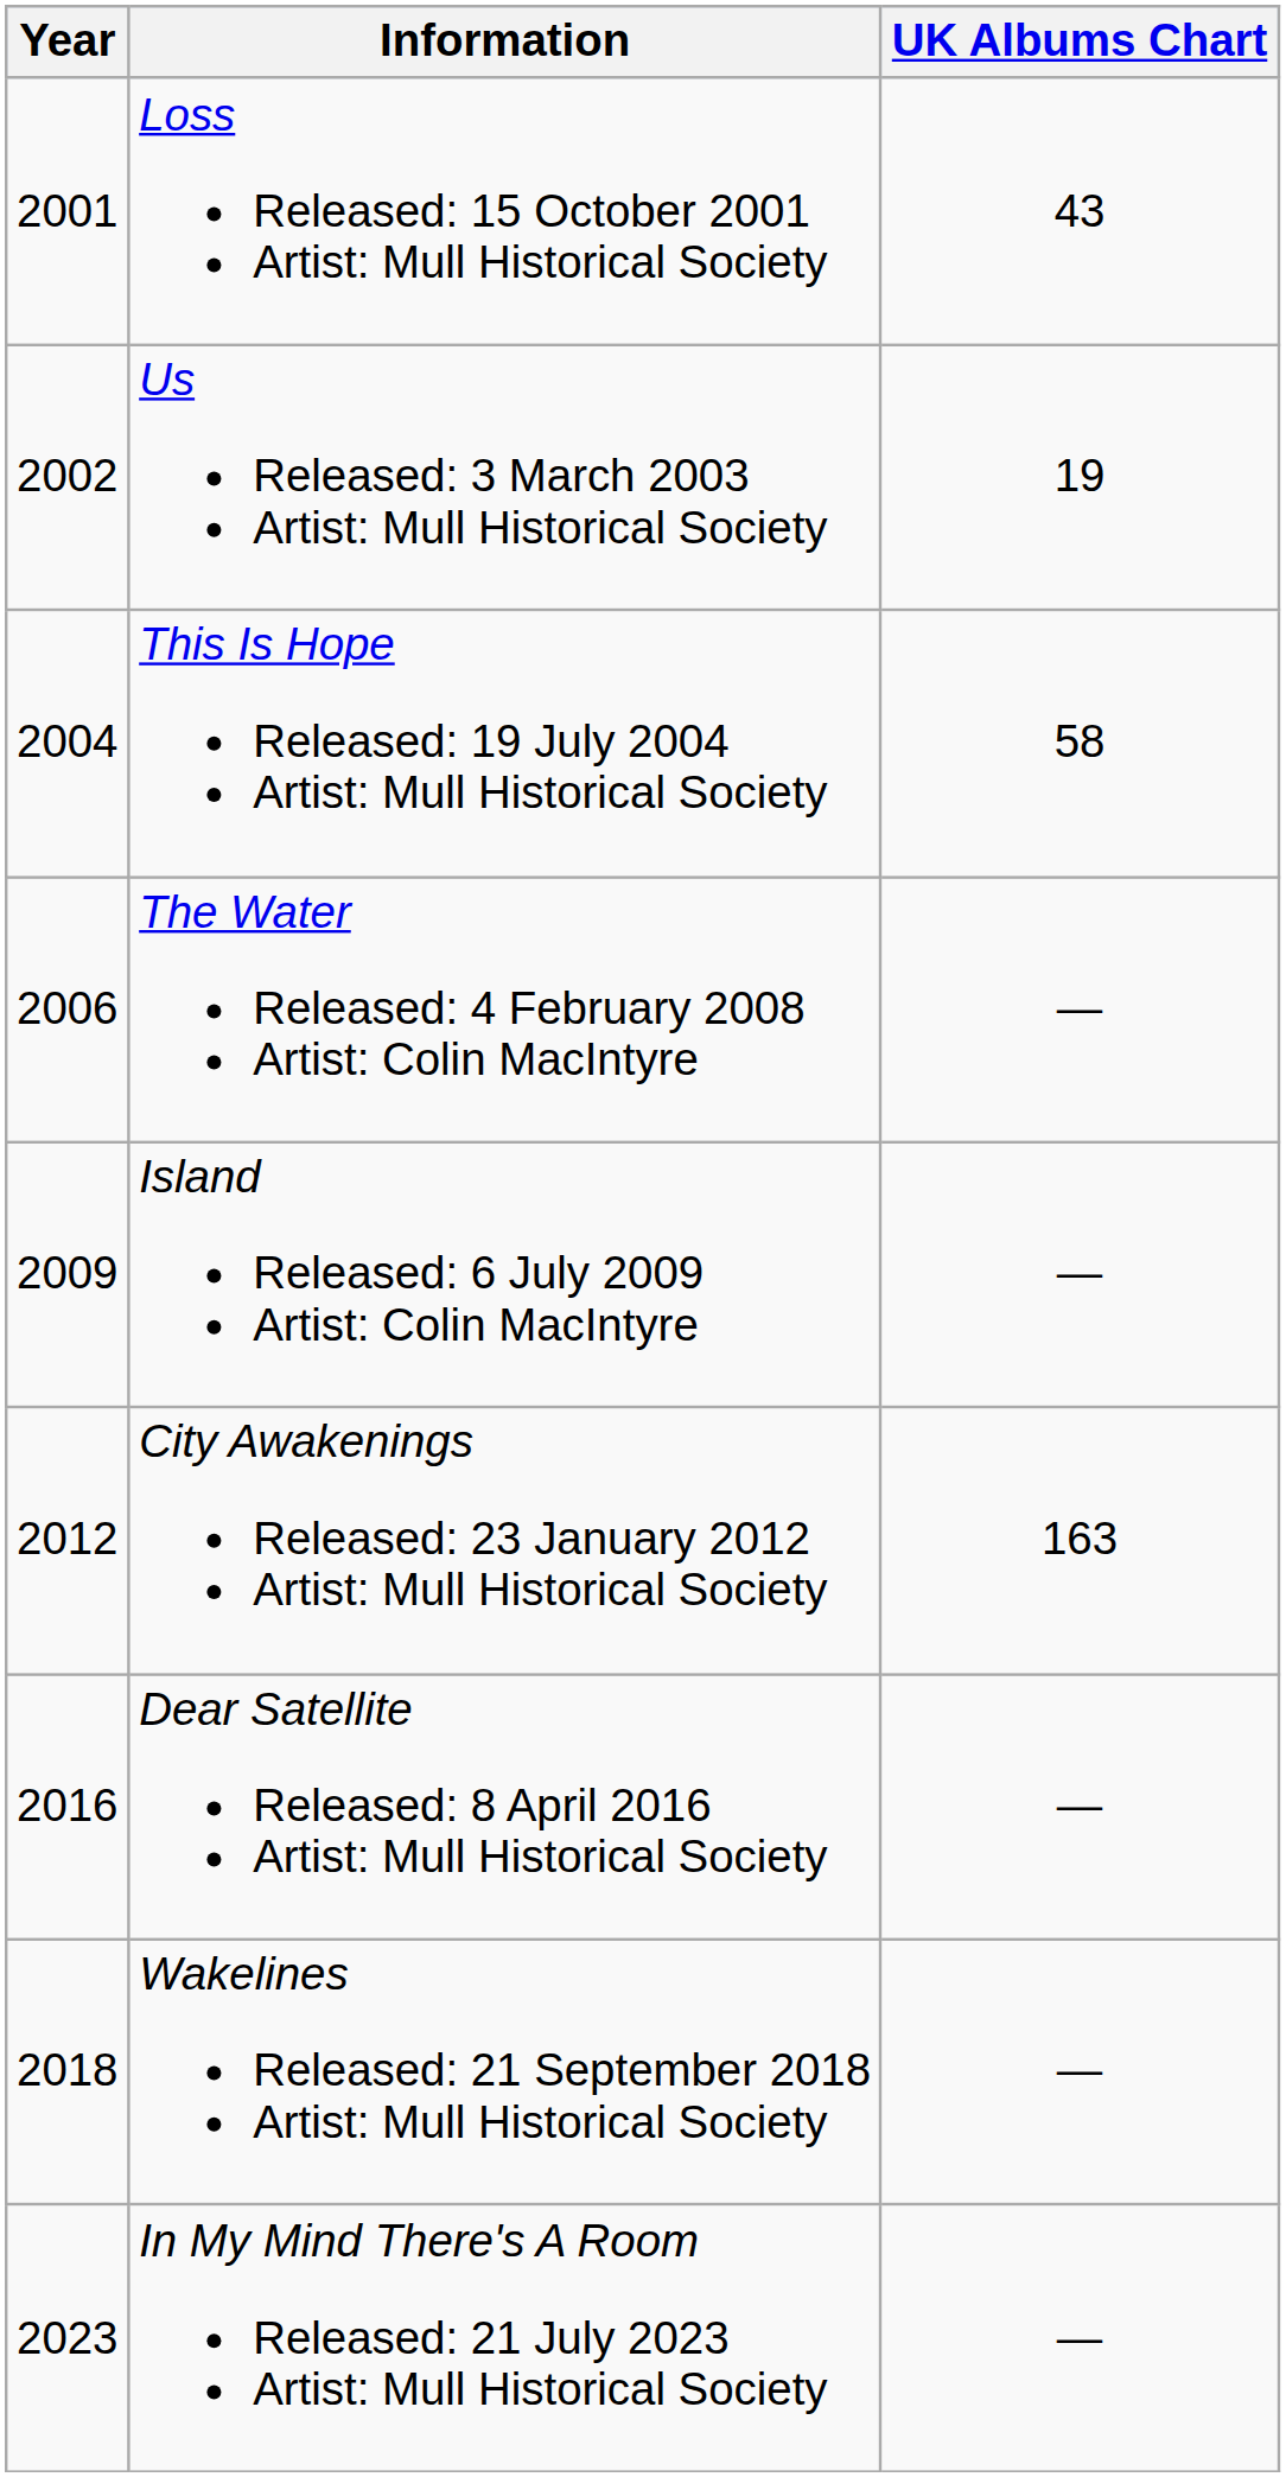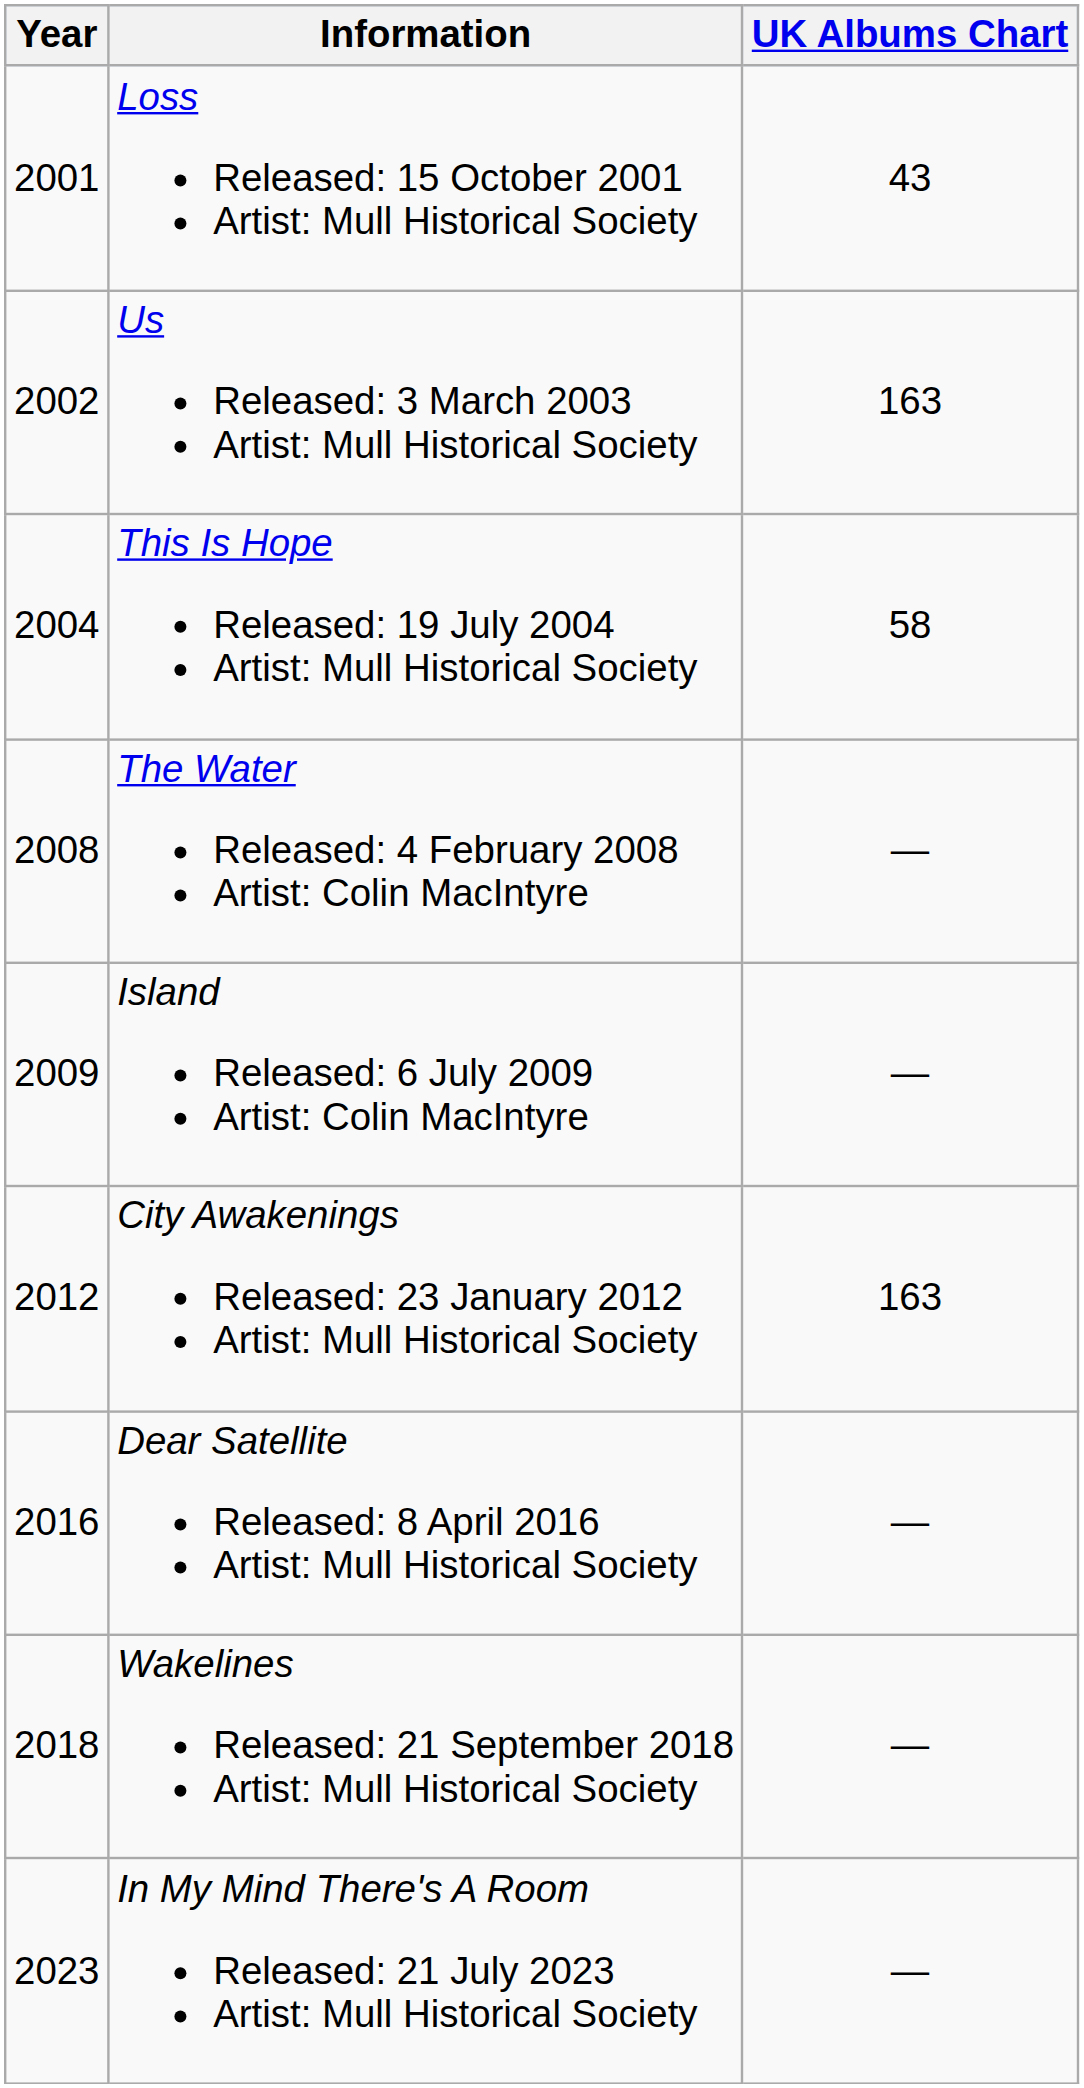 <table class="wikitable">
 <tr style="background:#b0c4de; text-align:center;">
 <th>Year</th>
 <th>Information</th>
 <th><a href='#'>UK Albums Chart</a></th>
 </tr>
 <tr>
 <td>2001</td>
 <td><em><a href='#'>Loss</a></em><br><ul><li>Released: 15 October 2001</li><li>Artist: Mull Historical Society</li></ul></td>
 <td style="text-align:center;">43</td>
 </tr>
 <tr>
 <td>2002</td>
 <td><em><a href='#'>Us</a></em><br><ul><li>Released: 3 March 2003</li><li>Artist: Mull Historical Society</li></ul></td>
-<td style="text-align:center;">19</td>
+<td style="text-align:center;">163</td>
 </tr>
 <tr>
 <td>2004</td>
 <td><em><a href='#'>This Is Hope</a></em><br><ul><li>Released: 19 July 2004</li><li>Artist: Mull Historical Society</li></ul></td>
 <td style="text-align:center;">58</td>
 </tr>
 <tr>
-<td>2006</td>
+<td>2008</td>
 <td><em><a href='#'>The Water</a></em><br><ul><li>Released: 4 February 2008</li><li>Artist: Colin MacIntyre</li></ul></td>
 <td style="text-align:center;">—</td>
 </tr>
 <tr>
 <td>2009</td>
 <td><em>Island</em><br><ul><li>Released: 6 July 2009</li><li>Artist: Colin MacIntyre</li></ul></td>
 <td style="text-align:center;">—</td>
 </tr>
 <tr>
 <td>2012</td>
 <td><em>City Awakenings</em><br><ul><li>Released: 23 January 2012</li><li>Artist: Mull Historical Society</li></ul></td>
 <td style="text-align:center;">163</td>
 </tr>
 <tr>
 <td>2016</td>
 <td><em>Dear Satellite</em><br><ul><li>Released: 8 April 2016</li><li>Artist: Mull Historical Society</li></ul></td>
 <td style="text-align:center;">—</td>
 </tr>
 <tr>
 <td>2018</td>
 <td><em>Wakelines</em><br><ul><li>Released: 21 September 2018</li><li>Artist: Mull Historical Society</li></ul></td>
 <td style="text-align:center;">—</td>
 </tr>
 <tr>
 <td>2023</td>
 <td><em>In My Mind There's A Room</em><br><ul><li>Released: 21 July 2023</li><li>Artist: Mull Historical Society</li></ul></td>
 <td style="text-align:center;">—</td>
 </tr>
 </table>
